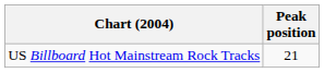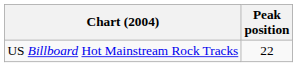 <table class="wikitable">
 <tr>
 <th>Chart (2004)</th>
 <th>Peak<br>position</th>
 </tr>
 <tr>
 <td>US <em><a href='#'>Billboard</a></em> <a href='#'>Hot Mainstream Rock Tracks</a></td>
-<td align="center">21</td>
+<td align="center">22</td>
 </tr>
 </table>
